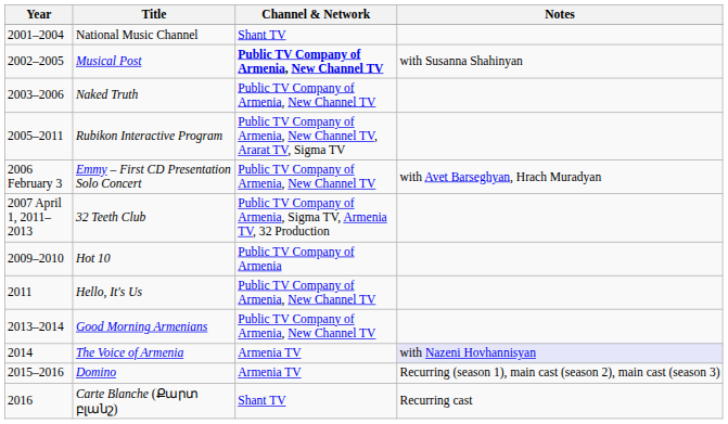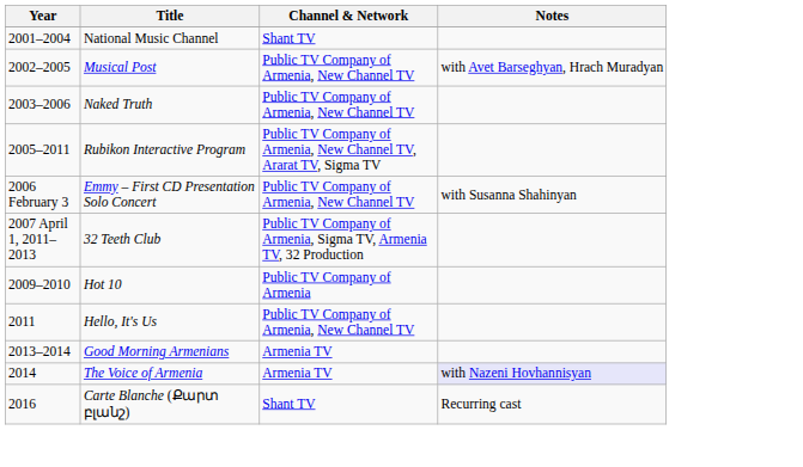 <table class="wikitable sortable">
 <tr>
 <th style="width:80px;">Year</th>
 <th style="width:200px;">Title</th>
 <th style="width:200px;">Channel & Network</th>
 <th class="unsortable">Notes</th>
 </tr>
 <tr>
 </tr>
 <tr>
 <td>2001–2004</td>
 <td>National Music Channel</td>
 <td><a href='#'>Shant TV</a></td>
 <td></td>
 </tr>
 <tr>
 <td>2002–2005</td>
 <td><em><a href='#'>Musical Post</a></em></td>
-<td><strong><a href='#'>Public TV Company of Armenia</a>, <a href='#'>New Channel TV</a></strong></td>
-<td>with Susanna Shahinyan</td>
+<td><a href='#'>Public TV Company of Armenia</a>, <a href='#'>New Channel TV</a></td>
+<td>with <a href='#'>Avet Barseghyan</a>, Hrach Muradyan</td>
 </tr>
 <tr>
 <td>2003–2006</td>
 <td><em>Naked Truth</em></td>
 <td><a href='#'>Public TV Company of Armenia</a>, <a href='#'>New Channel TV</a></td>
 <td></td>
 </tr>
 <tr>
 <td>2005–2011</td>
 <td><em>Rubikon Interactive Program</em></td>
 <td><a href='#'>Public TV Company of Armenia</a>, <a href='#'>New Channel TV</a>, <a href='#'>Ararat TV</a>, Sigma TV</td>
 <td></td>
 </tr>
 <tr>
 <td>2006 February 3</td>
 <td><em><a href='#'>Emmy</a> – First CD Presentation Solo Concert</em></td>
 <td><a href='#'>Public TV Company of Armenia</a>, <a href='#'>New Channel TV</a></td>
-<td>with <a href='#'>Avet Barseghyan</a>, Hrach Muradyan</td>
+<td>with Susanna Shahinyan</td>
 </tr>
 <tr>
 <td>2007 April 1, 2011–2013</td>
 <td><em>32 Teeth Club</em></td>
 <td><a href='#'>Public TV Company of Armenia</a>, Sigma TV, <a href='#'>Armenia TV</a>, 32 Production</td>
 <td></td>
 </tr>
 <tr>
 <td>2009–2010</td>
 <td><em>Hot 10</em></td>
 <td><a href='#'>Public TV Company of Armenia</a></td>
 <td></td>
 </tr>
 <tr>
 <td>2011</td>
 <td><em>Hello, It's Us</em></td>
 <td><a href='#'>Public TV Company of Armenia</a>, <a href='#'>New Channel TV</a></td>
 <td></td>
 </tr>
 <tr>
 <td>2013–2014</td>
 <td><em><a href='#'>Good Morning Armenians</a></em></td>
-<td><a href='#'>Public TV Company of Armenia</a>, <a href='#'>New Channel TV</a></td>
+<td><a href='#'>Armenia TV</a></td>
 <td></td>
 </tr>
 <tr>
 <td>2014</td>
 <td><em><a href='#'>The Voice of Armenia</a></em></td>
 <td><a href='#'>Armenia TV</a></td>
 <td style="background: lavender;">with <a href='#'>Nazeni Hovhannisyan</a></td>
 </tr>
 <tr>
-<td>2015–2016</td>
-<td><em><a href='#'>Domino</a></em></td>
-<td><a href='#'>Armenia TV</a></td>
-<td>Recurring (season 1), main cast (season 2), main cast (season 3)</td>
-</tr>
-<tr>
 <td>2016</td>
 <td><em>Carte Blanche</em> (Քարտ բլանշ)</td>
 <td><a href='#'>Shant TV</a></td>
 <td>Recurring cast</td>
 </tr>
 </table>
